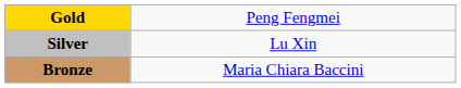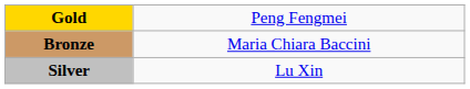 <table class="wikitable" style="text-align:center; " width="35%">
 <tr>
 <td bgcolor="gold"><strong>Gold</strong></td>
 <td><a href='#'>Peng Fengmei</a><br>  <small><em></em></small></td>
 </tr>
 <tr>
+<td bgcolor="CC9966"><strong>Bronze</strong></td>
+<td><a href='#'>Maria Chiara Baccini</a><br>  <small><em></em></small></td>
+</tr>
+<tr>
 <td bgcolor="silver"><strong>Silver</strong></td>
 <td><a href='#'>Lu Xin</a><br>  <small><em></em></small></td>
 </tr>
-<tr>
-<td bgcolor="CC9966"><strong>Bronze</strong></td>
-<td><a href='#'>Maria Chiara Baccini</a><br>  <small><em></em></small></td>
-</tr>
 </table>
